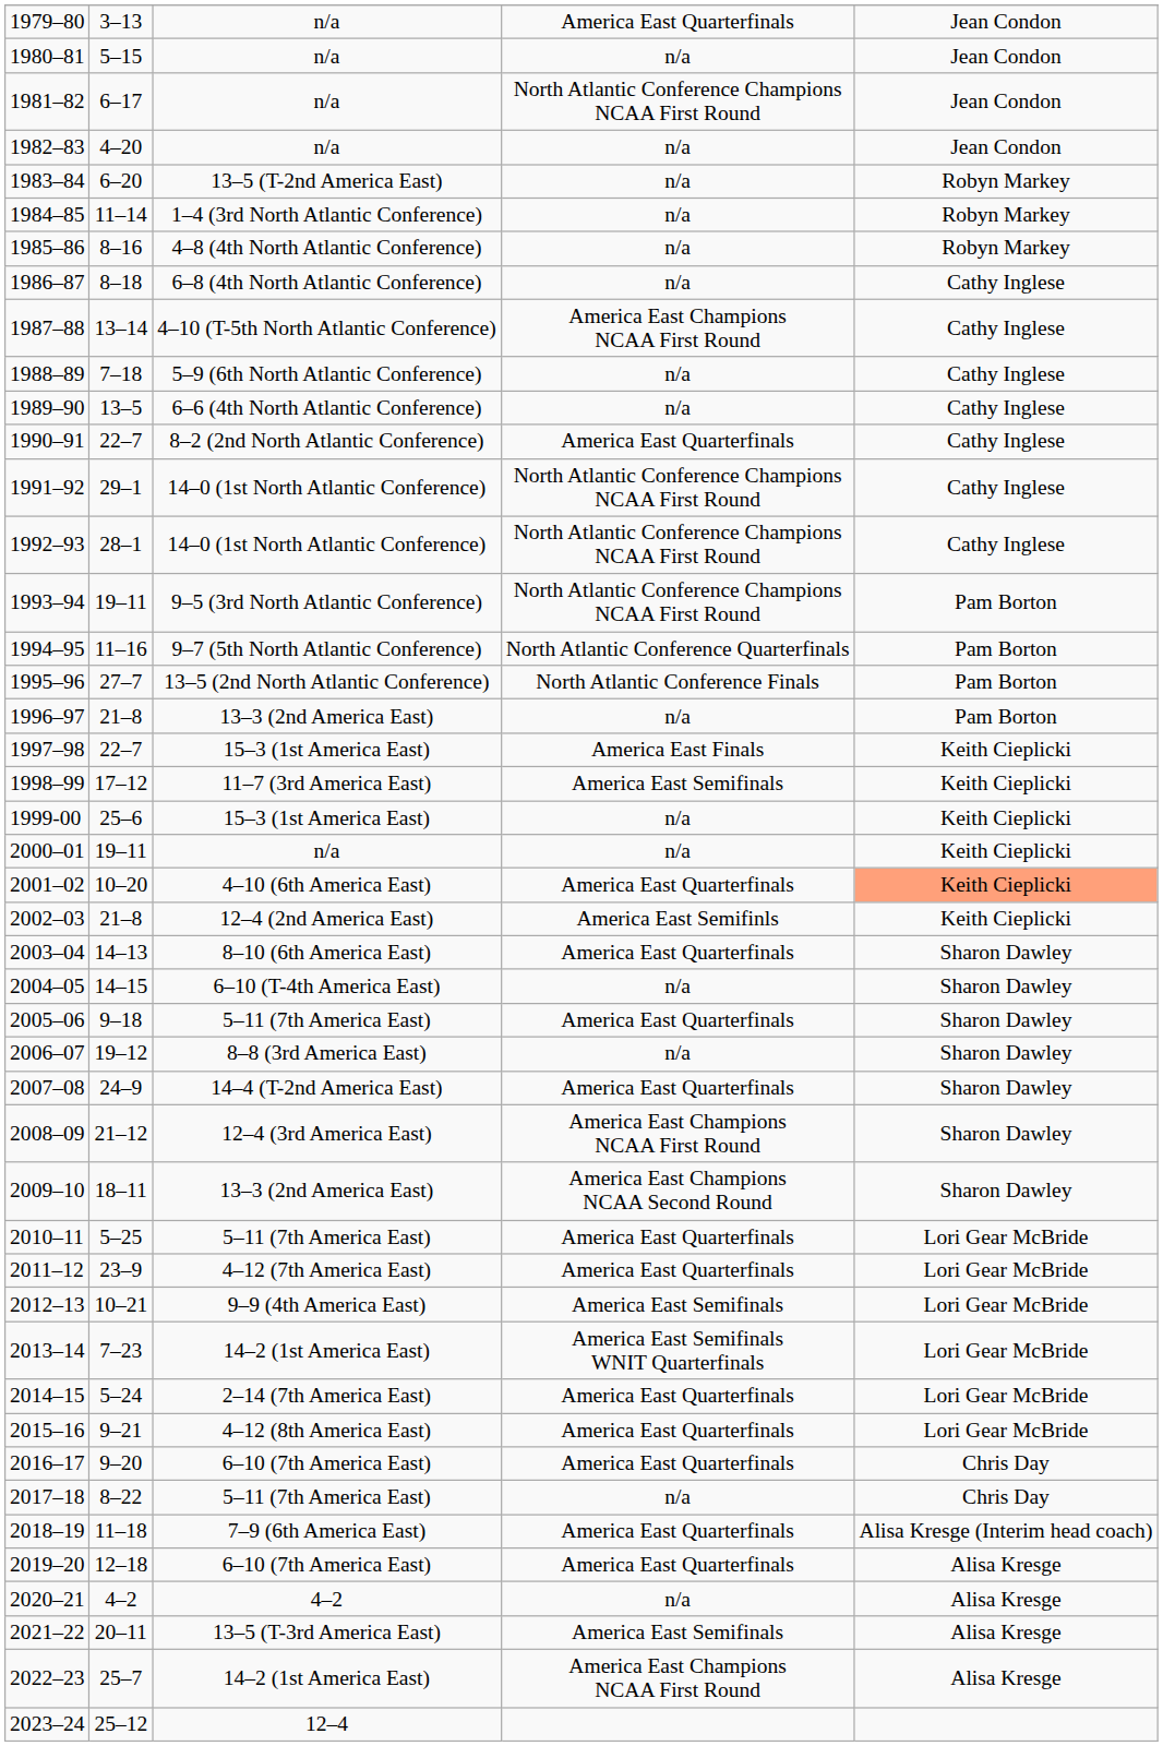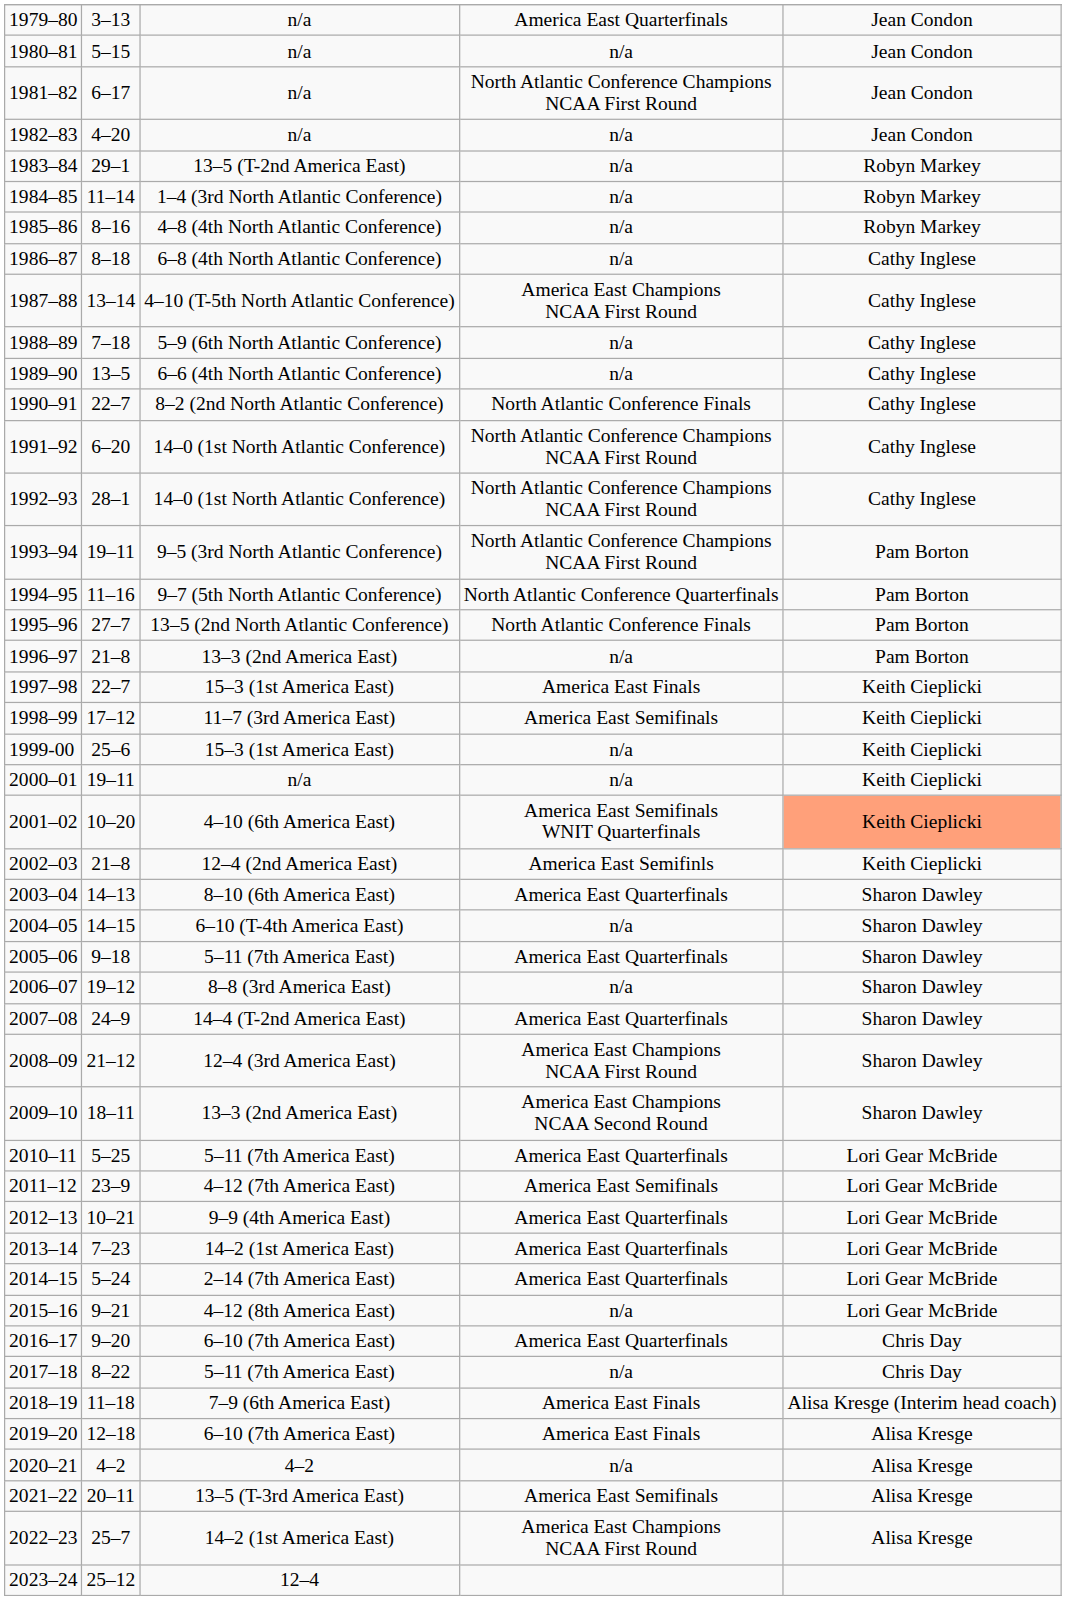 <table class="wikitable" style="text-align:center">
 <tr>
 </tr>
 <tr>
 <td style="text-align:left">1979–80</td>
 <td>3–13</td>
 <td>n/a</td>
 <td>America East Quarterfinals</td>
 <td>Jean Condon</td>
 </tr>
 <tr>
 <td style="text-align:left">1980–81</td>
 <td>5–15</td>
 <td>n/a</td>
 <td>n/a</td>
 <td>Jean Condon</td>
 </tr>
 <tr>
 <td style="text-align:left">1981–82</td>
 <td>6–17</td>
 <td>n/a</td>
 <td>North Atlantic Conference Champions<br>NCAA First Round</td>
 <td>Jean Condon</td>
 </tr>
 <tr>
 <td style="text-align:left">1982–83</td>
 <td>4–20</td>
 <td>n/a</td>
 <td>n/a</td>
 <td>Jean Condon</td>
 </tr>
 <tr>
 <td style="text-align:left">1983–84</td>
-<td>6–20</td>
+<td>29–1</td>
 <td>13–5 (T-2nd America East)</td>
 <td>n/a</td>
 <td>Robyn Markey</td>
 </tr>
 <tr>
 <td style="text-align:left">1984–85</td>
 <td>11–14</td>
 <td>1–4 (3rd North Atlantic Conference)</td>
 <td>n/a</td>
 <td>Robyn Markey</td>
 </tr>
 <tr>
 <td style="text-align:left">1985–86</td>
 <td>8–16</td>
 <td>4–8 (4th North Atlantic Conference)</td>
 <td>n/a</td>
 <td>Robyn Markey</td>
 </tr>
 <tr>
 <td style="text-align:left">1986–87</td>
 <td>8–18</td>
 <td>6–8 (4th North Atlantic Conference)</td>
 <td>n/a</td>
 <td>Cathy Inglese</td>
 </tr>
 <tr>
 <td style="text-align:left">1987–88</td>
 <td>13–14</td>
 <td>4–10 (T-5th North Atlantic Conference)</td>
 <td>America East Champions<br>NCAA First Round</td>
 <td>Cathy Inglese</td>
 </tr>
 <tr>
 <td style="text-align:left">1988–89</td>
 <td>7–18</td>
 <td>5–9 (6th North Atlantic Conference)</td>
 <td>n/a</td>
 <td>Cathy Inglese</td>
 </tr>
 <tr>
 <td style="text-align:left">1989–90</td>
 <td>13–5</td>
 <td>6–6 (4th North Atlantic Conference)</td>
 <td>n/a</td>
 <td>Cathy Inglese</td>
 </tr>
 <tr>
 <td style="text-align:left">1990–91</td>
 <td>22–7</td>
 <td>8–2 (2nd North Atlantic Conference)</td>
-<td>America East Quarterfinals</td>
+<td>North Atlantic Conference Finals</td>
 <td>Cathy Inglese</td>
 </tr>
 <tr>
 <td style="text-align:left">1991–92</td>
-<td>29–1</td>
+<td>6–20</td>
 <td>14–0 (1st North Atlantic Conference)</td>
 <td>North Atlantic Conference Champions<br>NCAA First Round</td>
 <td>Cathy Inglese</td>
 </tr>
 <tr>
 <td style="text-align:left">1992–93</td>
 <td>28–1</td>
 <td>14–0 (1st North Atlantic Conference)</td>
 <td>North Atlantic Conference Champions<br>NCAA First Round</td>
 <td>Cathy Inglese</td>
 </tr>
 <tr>
 <td style="text-align:left">1993–94</td>
 <td>19–11</td>
 <td>9–5 (3rd North Atlantic Conference)</td>
 <td>North Atlantic Conference Champions <br>NCAA First Round</td>
 <td>Pam Borton</td>
 </tr>
 <tr>
 <td style="text-align:left">1994–95</td>
 <td>11–16</td>
 <td>9–7 (5th North Atlantic Conference)</td>
 <td>North Atlantic Conference Quarterfinals</td>
 <td>Pam Borton</td>
 </tr>
 <tr>
 <td style="text-align:left">1995–96</td>
 <td>27–7</td>
 <td>13–5 (2nd North Atlantic Conference)</td>
 <td>North Atlantic Conference Finals</td>
 <td>Pam Borton</td>
 </tr>
 <tr>
 <td style="text-align:left">1996–97</td>
 <td>21–8</td>
 <td>13–3 (2nd America East)</td>
 <td>n/a</td>
 <td>Pam Borton</td>
 </tr>
 <tr>
 <td style="text-align:left">1997–98</td>
 <td>22–7</td>
 <td>15–3 (1st America East)</td>
 <td>America East Finals</td>
 <td>Keith Cieplicki</td>
 </tr>
 <tr>
 <td style="text-align:left">1998–99</td>
 <td>17–12</td>
 <td>11–7 (3rd America East)</td>
 <td>America East Semifinals</td>
 <td>Keith Cieplicki</td>
 </tr>
 <tr>
 <td style="text-align:left">1999-00</td>
 <td>25–6</td>
 <td>15–3 (1st America East)</td>
 <td>n/a</td>
 <td>Keith Cieplicki</td>
 </tr>
 <tr>
 <td style="text-align:left">2000–01</td>
 <td>19–11</td>
 <td>n/a</td>
 <td>n/a</td>
 <td>Keith Cieplicki</td>
 </tr>
 <tr>
 <td style="text-align:left">2001–02</td>
 <td>10–20</td>
 <td>4–10 (6th America East)</td>
-<td>America East Quarterfinals</td>
+<td>America East Semifinals<br>WNIT Quarterfinals</td>
 <td style="background: lightsalmon;">Keith Cieplicki</td>
 </tr>
 <tr>
 <td style="text-align:left">2002–03</td>
 <td>21–8</td>
 <td>12–4 (2nd America East)</td>
 <td>America East Semifinls</td>
 <td>Keith Cieplicki</td>
 </tr>
 <tr>
 <td style="text-align:left">2003–04</td>
 <td>14–13</td>
 <td>8–10 (6th America East)</td>
 <td>America East Quarterfinals</td>
 <td>Sharon Dawley</td>
 </tr>
 <tr>
 <td style="text-align:left">2004–05</td>
 <td>14–15</td>
 <td>6–10 (T-4th America East)</td>
 <td>n/a</td>
 <td>Sharon Dawley</td>
 </tr>
 <tr>
 <td style="text-align:left">2005–06</td>
 <td>9–18</td>
 <td>5–11 (7th America East)</td>
 <td>America East Quarterfinals</td>
 <td>Sharon Dawley</td>
 </tr>
 <tr>
 <td style="text-align:left">2006–07</td>
 <td>19–12</td>
 <td>8–8 (3rd America East)</td>
 <td>n/a</td>
 <td>Sharon Dawley</td>
 </tr>
 <tr>
 <td style="text-align:left">2007–08</td>
 <td>24–9</td>
 <td>14–4 (T-2nd America East)</td>
 <td>America East Quarterfinals</td>
 <td>Sharon Dawley</td>
 </tr>
 <tr>
 <td style="text-align:left">2008–09</td>
 <td>21–12</td>
 <td>12–4 (3rd America East)</td>
 <td>America East Champions<br>NCAA First Round</td>
 <td>Sharon Dawley</td>
 </tr>
 <tr>
 <td style="text-align:left">2009–10</td>
 <td>18–11</td>
 <td>13–3 (2nd America East)</td>
 <td>America East Champions<br>NCAA Second Round</td>
 <td>Sharon Dawley</td>
 </tr>
 <tr>
 <td style="text-align:left">2010–11</td>
 <td>5–25</td>
 <td>5–11 (7th America East)</td>
 <td>America East Quarterfinals</td>
 <td>Lori Gear McBride</td>
 </tr>
 <tr>
 <td style="text-align:left">2011–12</td>
 <td>23–9</td>
 <td>4–12 (7th America East)</td>
-<td>America East Quarterfinals</td>
+<td>America East Semifinals</td>
 <td>Lori Gear McBride</td>
 </tr>
 <tr>
 <td style="text-align:left">2012–13</td>
 <td>10–21</td>
 <td>9–9 (4th America East)</td>
-<td>America East Semifinals</td>
+<td>America East Quarterfinals</td>
 <td>Lori Gear McBride</td>
 </tr>
 <tr>
 <td style="text-align:left">2013–14</td>
 <td>7–23</td>
 <td>14–2 (1st America East)</td>
-<td>America East Semifinals<br>WNIT Quarterfinals</td>
+<td>America East Quarterfinals</td>
 <td>Lori Gear McBride</td>
 </tr>
 <tr>
 <td style="text-align:left">2014–15</td>
 <td>5–24</td>
 <td>2–14 (7th America East)</td>
 <td>America East Quarterfinals</td>
 <td>Lori Gear McBride</td>
 </tr>
 <tr>
 <td style="text-align:left">2015–16</td>
 <td>9–21</td>
 <td>4–12 (8th America East)</td>
-<td>America East Quarterfinals</td>
+<td>n/a</td>
 <td>Lori Gear McBride</td>
 </tr>
 <tr>
 <td style="text-align:left">2016–17</td>
 <td>9–20</td>
 <td>6–10 (7th America East)</td>
 <td>America East Quarterfinals</td>
 <td>Chris Day</td>
 </tr>
 <tr>
 <td style="text-align:left">2017–18</td>
 <td>8–22</td>
 <td>5–11 (7th America East)</td>
 <td>n/a</td>
 <td>Chris Day</td>
 </tr>
 <tr>
 <td style="text-align:left">2018–19</td>
 <td>11–18</td>
 <td>7–9 (6th America East)</td>
-<td>America East Quarterfinals</td>
+<td>America East Finals</td>
 <td>Alisa Kresge (Interim head coach)</td>
 </tr>
 <tr>
 <td>2019–20</td>
 <td>12–18</td>
 <td>6–10 (7th America East)</td>
-<td>America East Quarterfinals</td>
+<td>America East Finals</td>
 <td>Alisa Kresge</td>
 </tr>
 <tr>
 <td>2020–21</td>
 <td>4–2</td>
 <td>4–2</td>
 <td>n/a</td>
 <td>Alisa Kresge</td>
 </tr>
 <tr>
 <td>2021–22</td>
 <td>20–11</td>
 <td>13–5 (T-3rd America East)</td>
 <td>America East Semifinals</td>
 <td>Alisa Kresge</td>
 </tr>
 <tr>
 <td>2022–23</td>
 <td>25–7</td>
 <td>14–2 (1st America East)</td>
 <td>America East Champions<br>NCAA First Round</td>
 <td>Alisa Kresge</td>
 </tr>
 <tr>
 <td>2023–24</td>
 <td>25–12</td>
 <td>12–4</td>
 <td></td>
 <td></td>
 </tr>
 </table>
